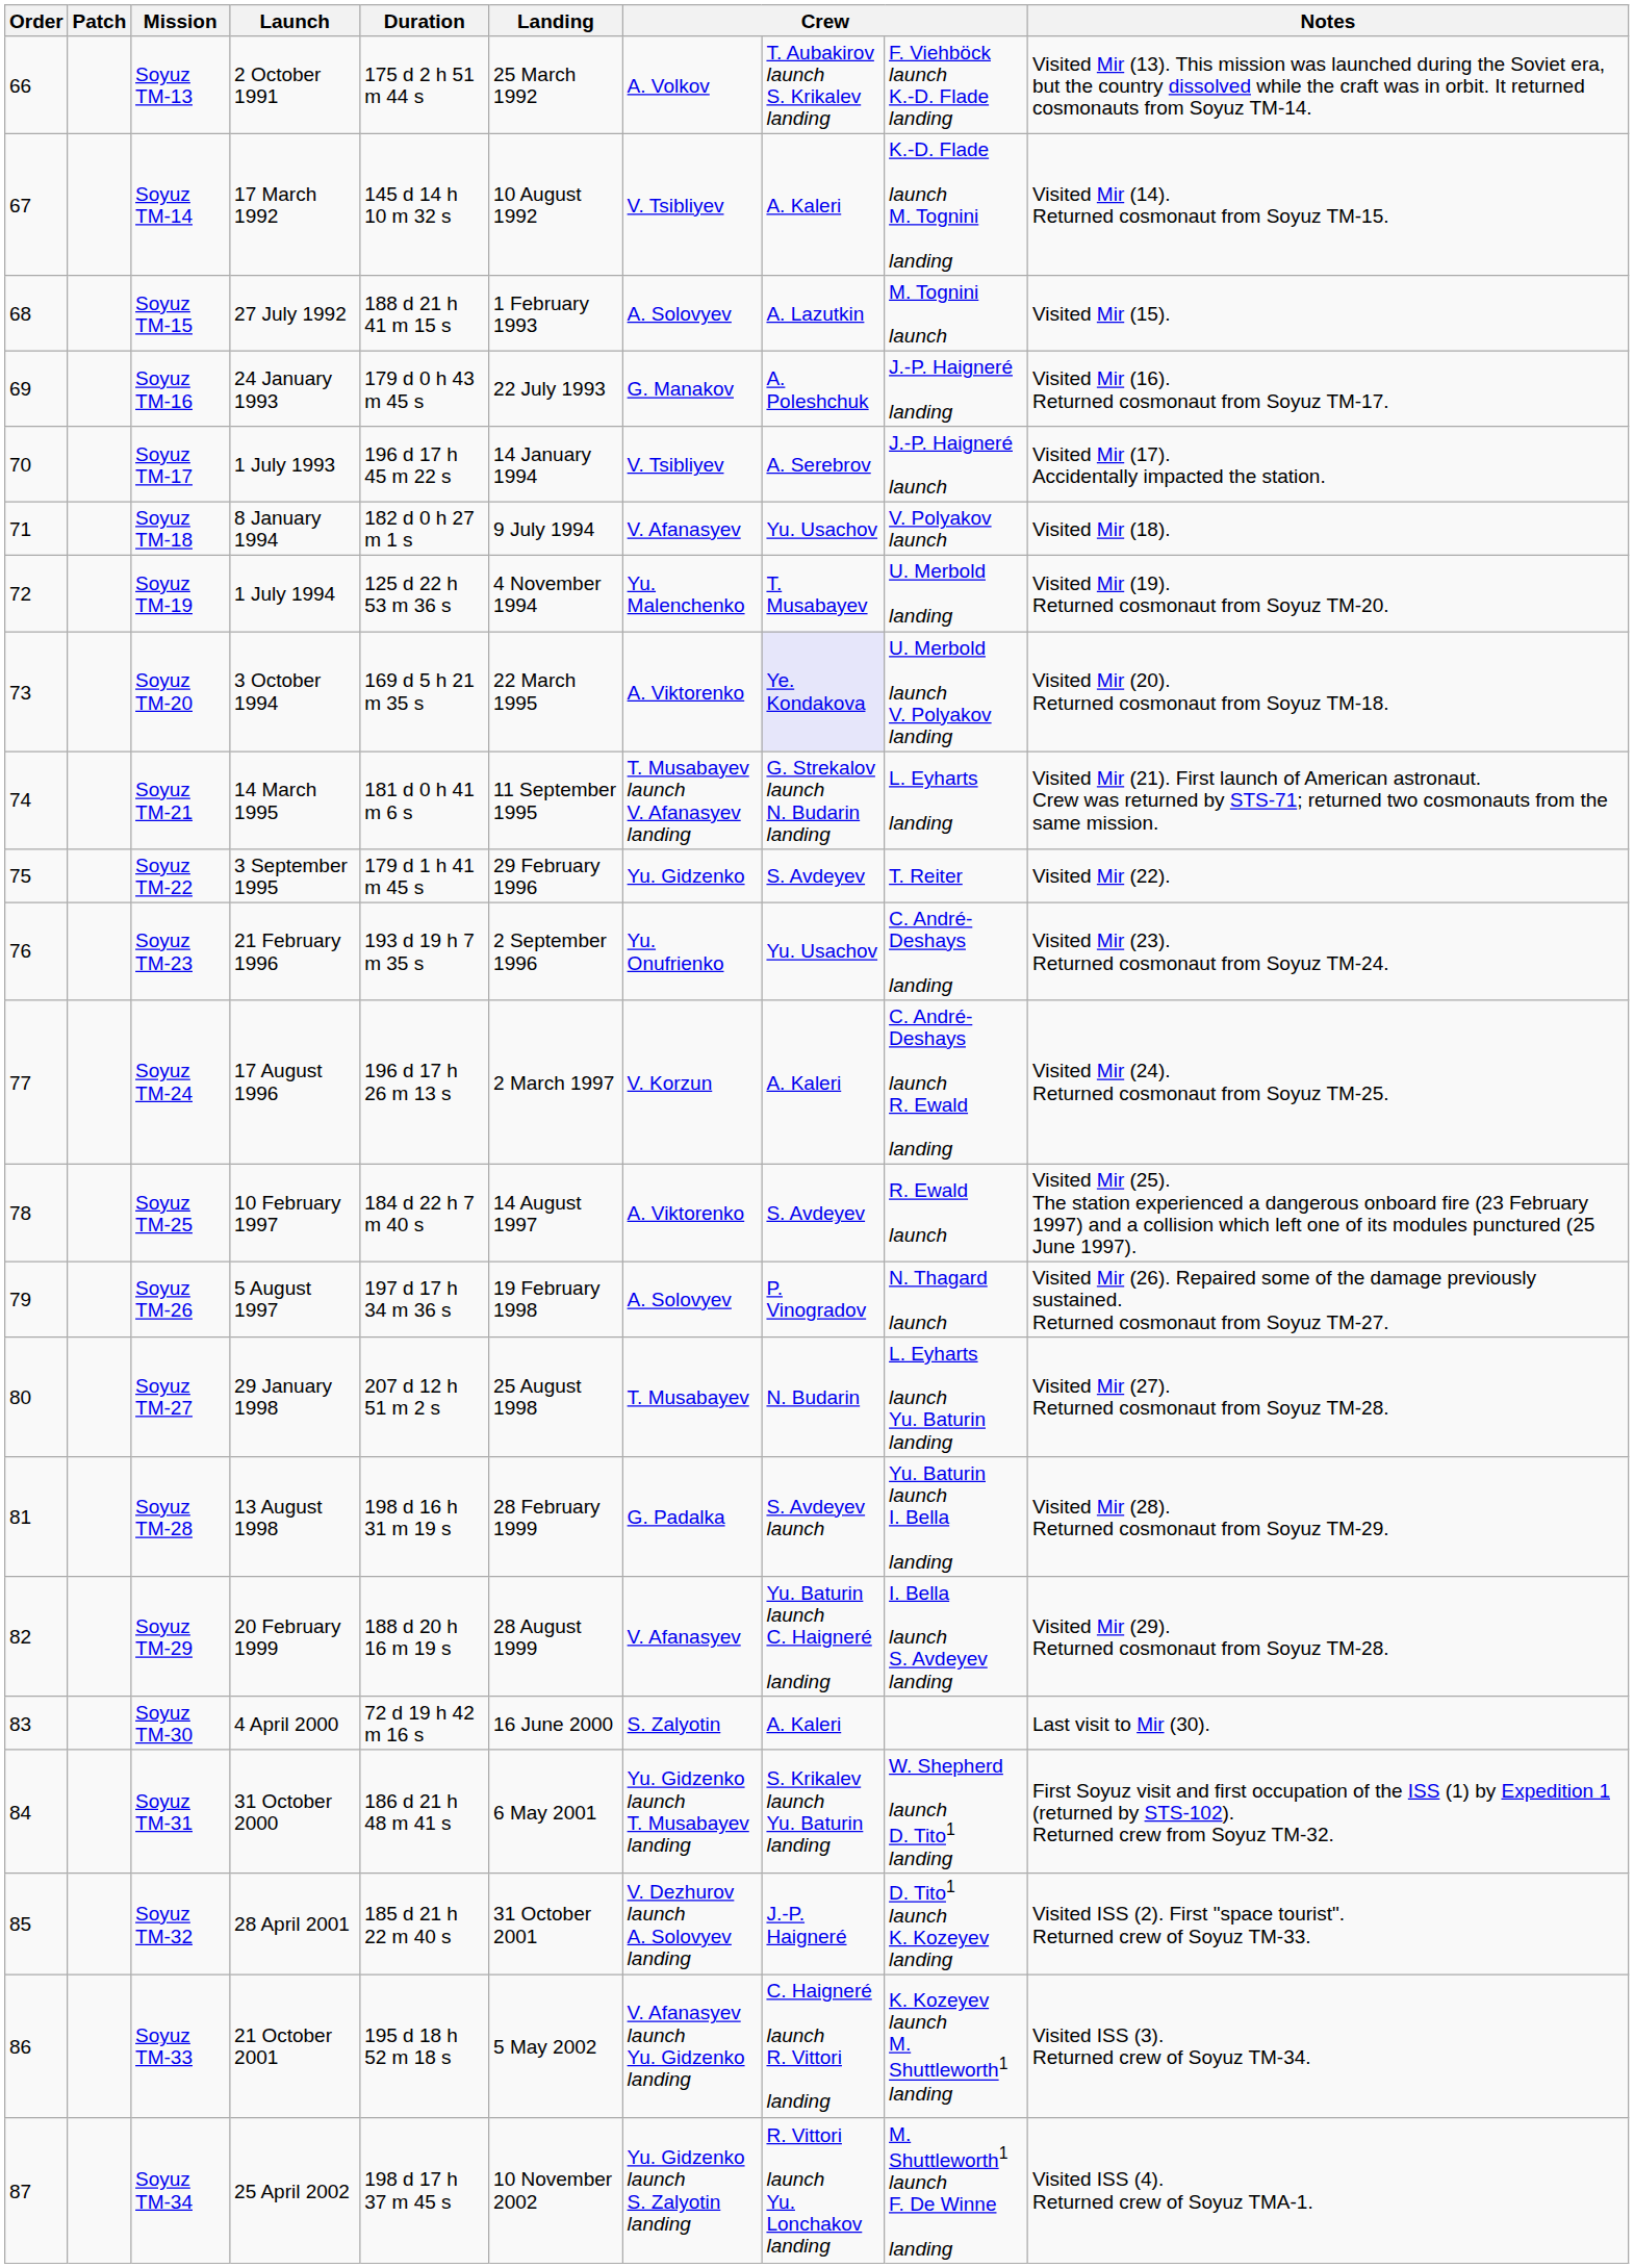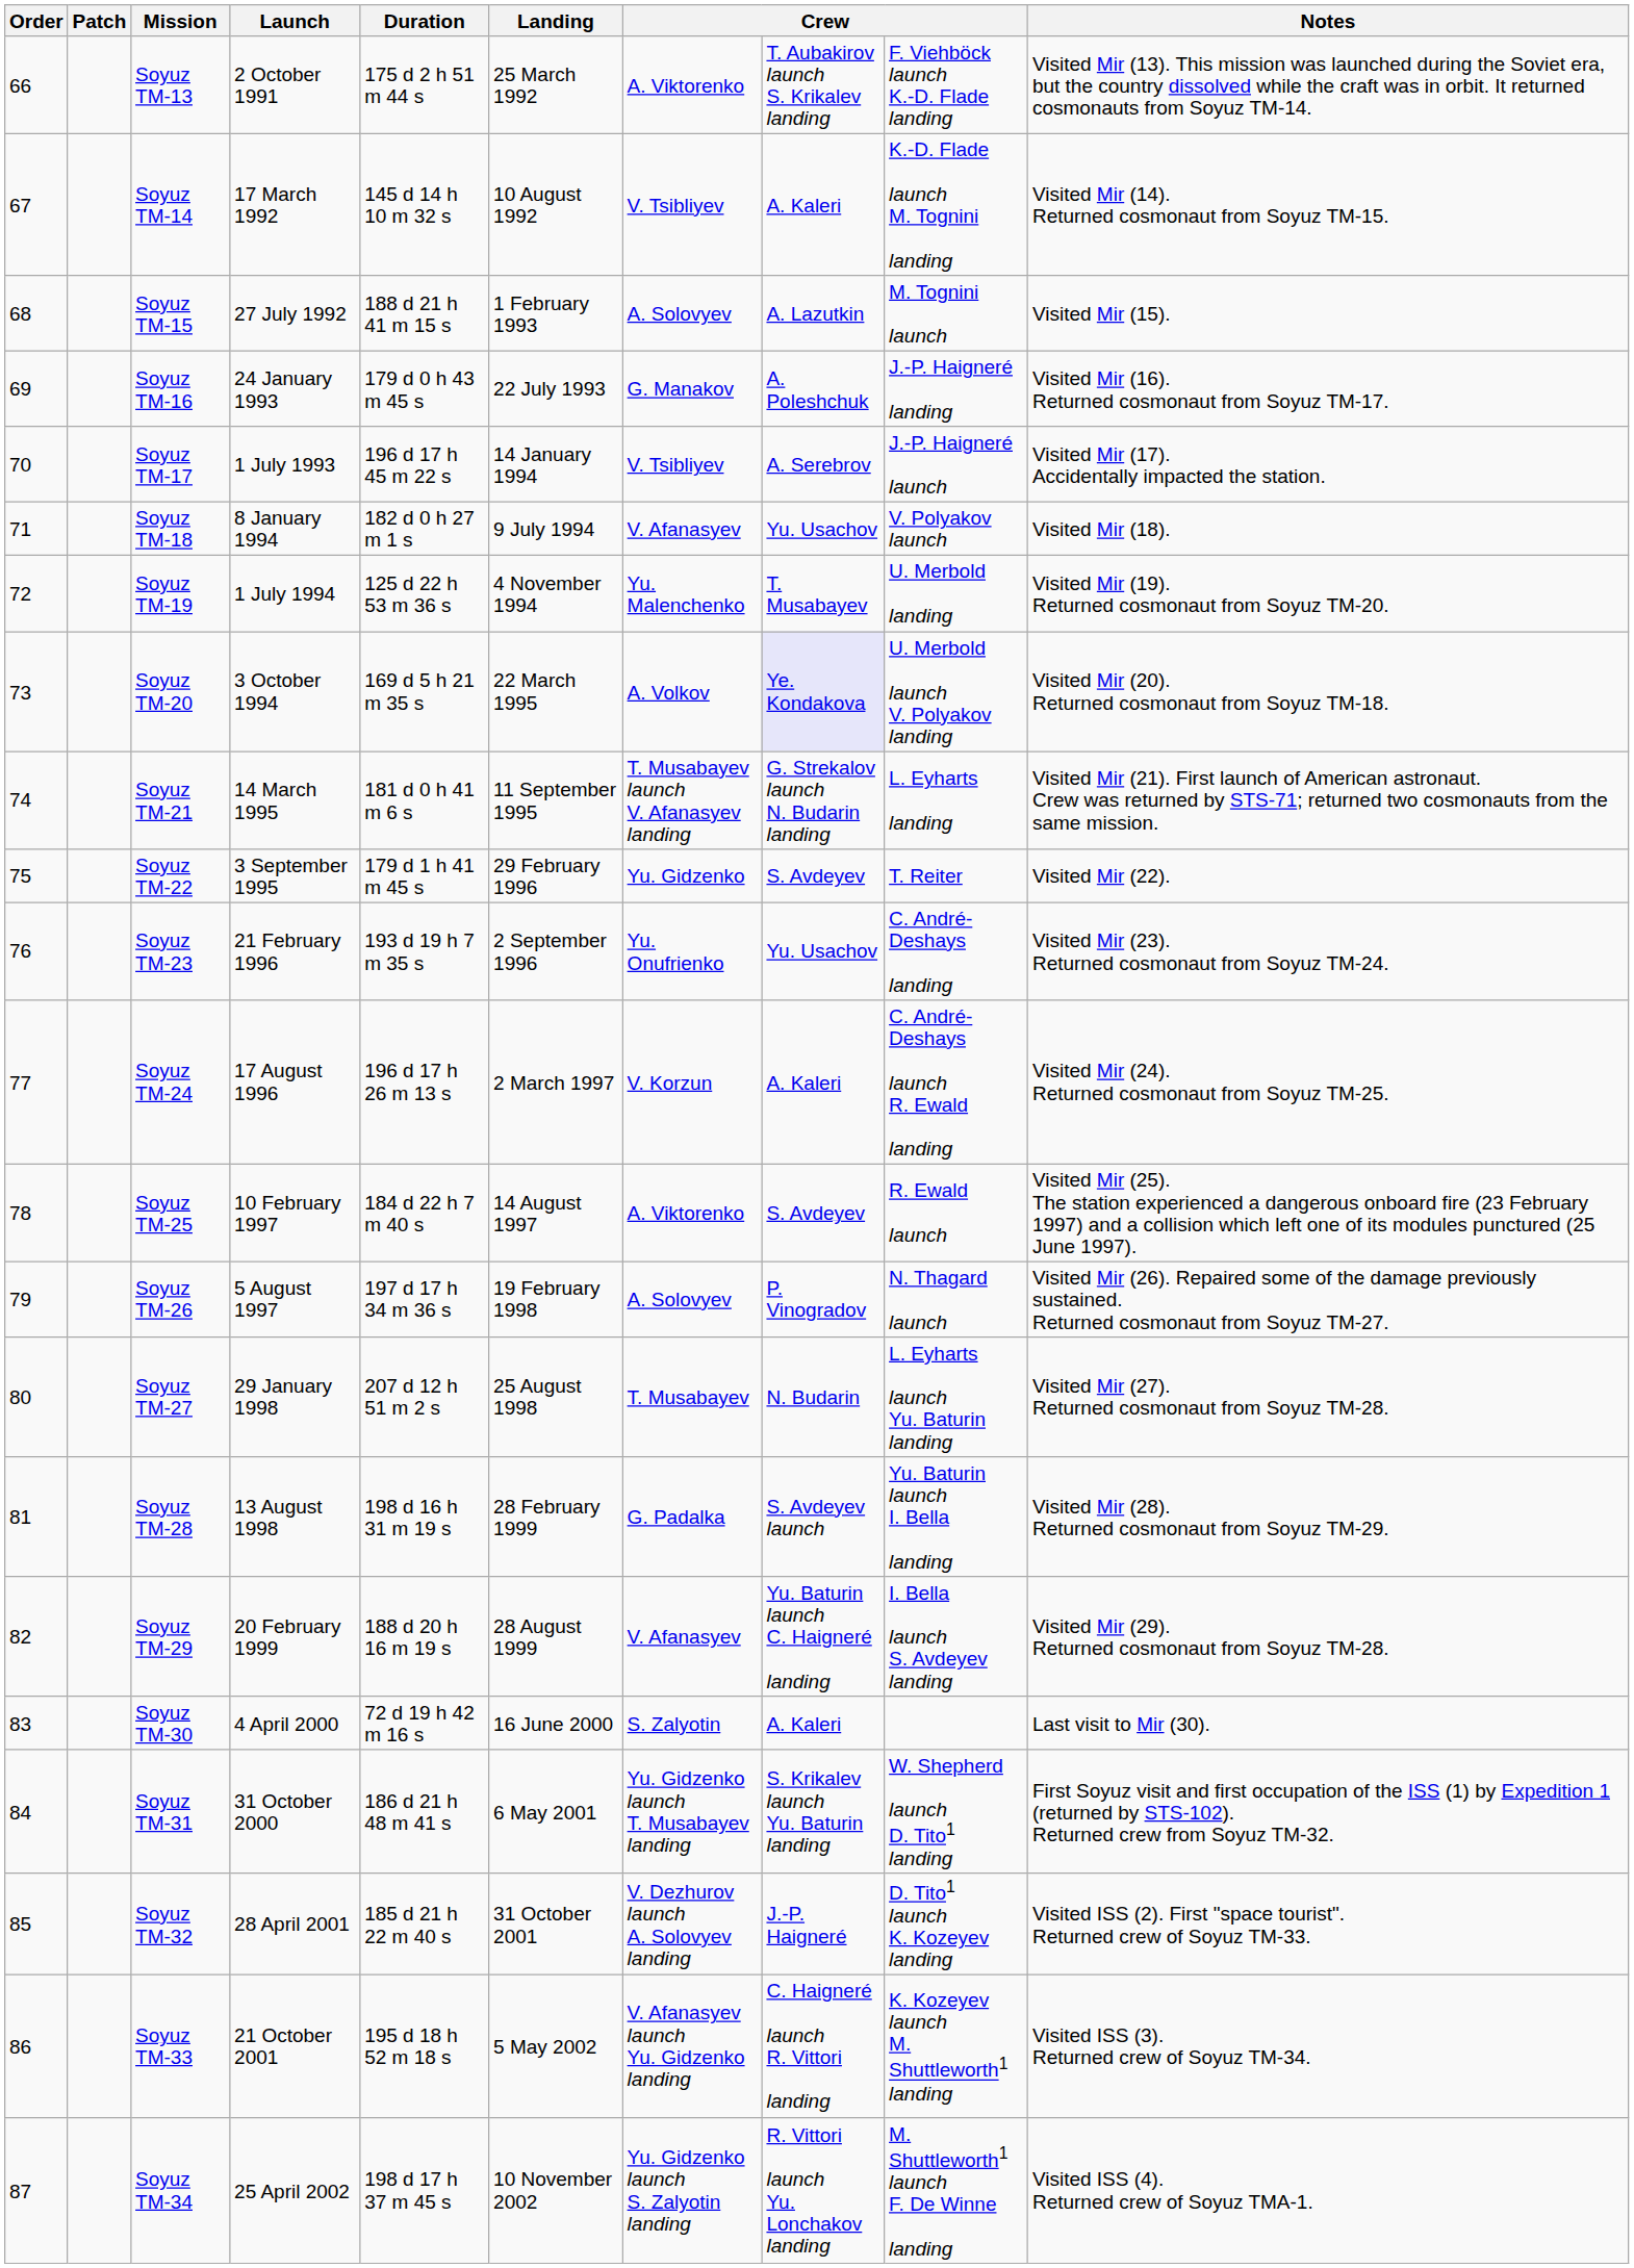 <table class="wikitable sticky-header" style="font-size: 95%;">
 <tr>
 <th>Order</th>
 <th>Patch</th>
 <th>Mission</th>
 <th>Launch</th>
 <th>Duration</th>
 <th>Landing</th>
 <th colspan="3">Crew</th>
 <th>Notes</th>
 </tr>
 <tr>
 <td>66</td>
 <td></td>
 <td><a href='#'>Soyuz TM-13</a></td>
 <td>2 October 1991</td>
 <td>175 d 2 h 51 m 44 s</td>
 <td>25 March 1992</td>
-<td><a href='#'>A. Volkov</a></td>
+<td><a href='#'>A. Viktorenko</a></td>
 <td><a href='#'>T. Aubakirov</a> <br><em>launch</em><br><a href='#'>S. Krikalev</a> <br><em>landing</em></td>
 <td><a href='#'>F. Viehböck</a> <br><em>launch</em><br><a href='#'>K.-D. Flade</a> <br><em>landing</em></td>
 <td>Visited <a href='#'>Mir</a> (13). This mission was launched during the Soviet era, but the country <a href='#'>dissolved</a> while the craft was in orbit. It returned cosmonauts from Soyuz TM-14.</td>
 </tr>
 <tr>
 <td>67</td>
 <td></td>
 <td><a href='#'>Soyuz TM-14</a></td>
 <td>17 March 1992</td>
 <td>145 d 14 h 10 m 32 s</td>
 <td>10 August 1992</td>
 <td><a href='#'>V. Tsibliyev</a></td>
 <td><a href='#'>A. Kaleri</a></td>
 <td><a href='#'>K.-D. Flade</a> <br><br><em>launch</em><br><a href='#'>M. Tognini</a> <br><br><em>landing</em></td>
 <td>Visited <a href='#'>Mir</a> (14).<br>Returned cosmonaut from Soyuz TM-15.</td>
 </tr>
 <tr>
 <td>68</td>
 <td></td>
 <td><a href='#'>Soyuz TM-15</a></td>
 <td>27 July 1992</td>
 <td>188 d 21 h 41 m 15 s</td>
 <td>1 February 1993</td>
 <td><a href='#'>A. Solovyev</a></td>
 <td><a href='#'>A. Lazutkin</a></td>
 <td><a href='#'>M. Tognini</a> <br><br><em>launch</em></td>
 <td>Visited <a href='#'>Mir</a> (15).</td>
 </tr>
 <tr>
 <td>69</td>
 <td></td>
 <td><a href='#'>Soyuz TM-16</a></td>
 <td>24 January 1993</td>
 <td>179 d 0 h 43 m 45 s</td>
 <td>22 July 1993</td>
 <td><a href='#'>G. Manakov</a></td>
 <td><a href='#'>A. Poleshchuk</a></td>
 <td><a href='#'>J.-P. Haigneré</a> <br><br><em>landing</em></td>
 <td>Visited <a href='#'>Mir</a> (16).<br>Returned cosmonaut from Soyuz TM-17.</td>
 </tr>
 <tr>
 <td>70</td>
 <td></td>
 <td><a href='#'>Soyuz TM-17</a></td>
 <td>1 July 1993</td>
 <td>196 d 17 h 45 m 22 s</td>
 <td>14 January 1994</td>
 <td><a href='#'>V. Tsibliyev</a></td>
 <td><a href='#'>A. Serebrov</a></td>
 <td><a href='#'>J.-P. Haigneré</a> <br><br><em>launch</em></td>
 <td>Visited <a href='#'>Mir</a> (17).<br>Accidentally impacted the station.</td>
 </tr>
 <tr>
 <td>71</td>
 <td></td>
 <td><a href='#'>Soyuz TM-18</a></td>
 <td>8 January 1994</td>
 <td>182 d 0 h 27 m 1 s</td>
 <td>9 July 1994</td>
 <td><a href='#'>V. Afanasyev</a></td>
 <td><a href='#'>Yu. Usachov</a></td>
 <td><a href='#'>V. Polyakov</a> <br><em>launch</em></td>
 <td>Visited <a href='#'>Mir</a> (18).</td>
 </tr>
 <tr>
 <td>72</td>
 <td></td>
 <td><a href='#'>Soyuz TM-19</a></td>
 <td>1 July 1994</td>
 <td>125 d 22 h 53 m 36 s</td>
 <td>4 November 1994</td>
 <td><a href='#'>Yu. Malenchenko</a></td>
 <td><a href='#'>T. Musabayev</a></td>
 <td><a href='#'>U. Merbold</a> <br><br><em>landing</em></td>
 <td>Visited <a href='#'>Mir</a> (19).<br>Returned cosmonaut from Soyuz TM-20.</td>
 </tr>
 <tr>
 <td>73</td>
 <td></td>
 <td><a href='#'>Soyuz TM-20</a></td>
 <td>3 October 1994</td>
 <td>169 d 5 h 21 m 35 s</td>
 <td>22 March 1995</td>
-<td><a href='#'>A. Viktorenko</a></td>
+<td><a href='#'>A. Volkov</a></td>
 <td style="background: lavender;"><a href='#'>Ye. Kondakova</a></td>
 <td><a href='#'>U. Merbold</a> <br><br><em>launch</em><br><a href='#'>V. Polyakov</a> <br><em>landing</em></td>
 <td>Visited <a href='#'>Mir</a> (20).<br>Returned cosmonaut from Soyuz TM-18.</td>
 </tr>
 <tr>
 <td>74</td>
 <td></td>
 <td><a href='#'>Soyuz TM-21</a></td>
 <td>14 March 1995</td>
 <td>181 d 0 h 41 m 6 s</td>
 <td>11 September 1995</td>
 <td><a href='#'>T. Musabayev</a> <br><em>launch</em><br><a href='#'>V. Afanasyev</a> <br><em>landing</em></td>
 <td><a href='#'>G. Strekalov</a> <br><em>launch</em><br><a href='#'>N. Budarin</a> <br><em>landing</em></td>
 <td><a href='#'>L. Eyharts</a> <br><br><em>landing</em></td>
 <td>Visited <a href='#'>Mir</a> (21). First launch of American astronaut.<br>Crew was returned by <a href='#'>STS-71</a>; returned two cosmonauts from the same mission.</td>
 </tr>
 <tr>
 <td>75</td>
 <td></td>
 <td><a href='#'>Soyuz TM-22</a></td>
 <td>3 September 1995</td>
 <td>179 d 1 h 41 m 45 s</td>
 <td>29 February 1996</td>
 <td><a href='#'>Yu. Gidzenko</a></td>
 <td><a href='#'>S. Avdeyev</a></td>
 <td><a href='#'>T. Reiter</a> <br></td>
 <td>Visited <a href='#'>Mir</a> (22).</td>
 </tr>
 <tr>
 <td>76</td>
 <td></td>
 <td><a href='#'>Soyuz TM-23</a></td>
 <td>21 February 1996</td>
 <td>193 d 19 h 7 m 35 s</td>
 <td>2 September 1996</td>
 <td><a href='#'>Yu. Onufrienko</a></td>
 <td><a href='#'>Yu. Usachov</a></td>
 <td><a href='#'>C. André-Deshays</a> <br><br><em>landing</em></td>
 <td>Visited <a href='#'>Mir</a> (23).<br>Returned cosmonaut from Soyuz TM-24.</td>
 </tr>
 <tr>
 <td>77</td>
 <td></td>
 <td><a href='#'>Soyuz TM-24</a></td>
 <td>17 August 1996</td>
 <td>196 d 17 h 26 m 13 s</td>
 <td>2 March 1997</td>
 <td><a href='#'>V. Korzun</a></td>
 <td><a href='#'>A. Kaleri</a></td>
 <td><a href='#'>C. André-Deshays</a> <br><br><em>launch</em><br><a href='#'>R. Ewald</a> <br><br><em>landing</em></td>
 <td>Visited <a href='#'>Mir</a> (24).<br>Returned cosmonaut from Soyuz TM-25.</td>
 </tr>
 <tr>
 <td>78</td>
 <td></td>
 <td><a href='#'>Soyuz TM-25</a></td>
 <td>10 February 1997</td>
 <td>184 d 22 h 7 m 40 s</td>
 <td>14 August 1997</td>
 <td><a href='#'>A. Viktorenko</a></td>
 <td><a href='#'>S. Avdeyev</a></td>
 <td><a href='#'>R. Ewald</a> <br><br><em>launch</em></td>
 <td>Visited <a href='#'>Mir</a> (25).<br>The station experienced a dangerous onboard fire (23 February 1997) and a collision which left one of its modules punctured (25 June 1997).</td>
 </tr>
 <tr>
 <td>79</td>
 <td></td>
 <td><a href='#'>Soyuz TM-26</a></td>
 <td>5 August 1997</td>
 <td>197 d 17 h 34 m 36 s</td>
 <td>19 February 1998</td>
 <td><a href='#'>A. Solovyev</a></td>
 <td><a href='#'>P. Vinogradov</a></td>
 <td><a href='#'>N. Thagard</a> <br><br><em>launch</em></td>
 <td>Visited <a href='#'>Mir</a> (26). Repaired some of the damage previously sustained.<br>Returned cosmonaut from Soyuz TM-27.</td>
 </tr>
 <tr>
 <td>80</td>
 <td></td>
 <td><a href='#'>Soyuz TM-27</a></td>
 <td>29 January 1998</td>
 <td>207 d 12 h 51 m 2 s</td>
 <td>25 August 1998</td>
 <td><a href='#'>T. Musabayev</a></td>
 <td><a href='#'>N. Budarin</a></td>
 <td><a href='#'>L. Eyharts</a> <br><br><em>launch</em><br><a href='#'>Yu. Baturin</a> <br><em>landing</em></td>
 <td>Visited <a href='#'>Mir</a> (27).<br>Returned cosmonaut from Soyuz TM-28.</td>
 </tr>
 <tr>
 <td>81</td>
 <td></td>
 <td><a href='#'>Soyuz TM-28</a></td>
 <td>13 August 1998</td>
 <td>198 d 16 h 31 m 19 s</td>
 <td>28 February 1999</td>
 <td><a href='#'>G. Padalka</a></td>
 <td><a href='#'>S. Avdeyev</a> <br><em>launch</em></td>
 <td><a href='#'>Yu. Baturin</a> <br><em>launch</em><br><a href='#'>I. Bella</a> <br><br><em>landing</em></td>
 <td>Visited <a href='#'>Mir</a> (28).<br>Returned cosmonaut from Soyuz TM-29.</td>
 </tr>
 <tr>
 <td>82</td>
 <td></td>
 <td><a href='#'>Soyuz TM-29</a></td>
 <td>20 February 1999</td>
 <td>188 d 20 h 16 m 19 s</td>
 <td>28 August 1999</td>
 <td><a href='#'>V. Afanasyev</a></td>
 <td><a href='#'>Yu. Baturin</a> <br><em>launch</em><br><a href='#'>C. Haigneré</a> <br><br><em>landing</em></td>
 <td><a href='#'>I. Bella</a> <br><br><em>launch</em><br><a href='#'>S. Avdeyev</a> <br><em>landing</em></td>
 <td>Visited <a href='#'>Mir</a> (29).<br>Returned cosmonaut from Soyuz TM-28.</td>
 </tr>
 <tr>
 <td>83</td>
 <td></td>
 <td><a href='#'>Soyuz TM-30</a></td>
 <td>4 April 2000</td>
 <td>72 d 19 h 42 m 16 s</td>
 <td>16 June 2000</td>
 <td><a href='#'>S. Zalyotin</a></td>
 <td><a href='#'>A. Kaleri</a></td>
 <td></td>
 <td>Last visit to <a href='#'>Mir</a> (30).</td>
 </tr>
 <tr>
 <td>84</td>
 <td></td>
 <td><a href='#'>Soyuz TM-31</a></td>
 <td>31 October 2000</td>
 <td>186 d 21 h 48 m 41 s</td>
 <td>6 May 2001</td>
 <td><a href='#'>Yu. Gidzenko</a> <br><em>launch</em><br><a href='#'>T. Musabayev</a> <br><em>landing</em></td>
 <td><a href='#'>S. Krikalev</a> <br><em>launch</em><br><a href='#'>Yu. Baturin</a> <br><em>landing</em></td>
 <td><a href='#'>W. Shepherd</a> <br><br><em>launch</em><br><a href='#'>D. Tito</a><sup>1</sup> <br><em>landing</em></td>
 <td>First Soyuz visit and first occupation of the <a href='#'>ISS</a> (1) by <a href='#'>Expedition 1</a> (returned by <a href='#'>STS-102</a>).<br>Returned crew from Soyuz TM-32.</td>
 </tr>
 <tr>
 <td>85</td>
 <td></td>
 <td><a href='#'>Soyuz TM-32</a></td>
 <td>28 April 2001</td>
 <td>185 d 21 h 22 m 40 s</td>
 <td>31 October 2001</td>
 <td><a href='#'>V. Dezhurov</a> <br><em>launch</em><br><a href='#'>A. Solovyev</a> <br><em>landing</em></td>
 <td><a href='#'>J.-P. Haigneré</a> <br></td>
 <td><a href='#'>D. Tito</a><sup>1</sup> <br><em>launch</em><br><a href='#'>K. Kozeyev</a> <br><em>landing</em></td>
 <td>Visited ISS (2). First "space tourist".<br>Returned crew of Soyuz TM-33.</td>
 </tr>
 <tr>
 <td>86</td>
 <td></td>
 <td><a href='#'>Soyuz TM-33</a></td>
 <td>21 October 2001</td>
 <td>195 d 18 h 52 m 18 s</td>
 <td>5 May 2002</td>
 <td><a href='#'>V. Afanasyev</a> <br><em>launch</em><br><a href='#'>Yu. Gidzenko</a> <br><em>landing</em></td>
 <td><a href='#'>C. Haigneré</a> <br><br><em>launch</em><br><a href='#'>R. Vittori</a> <br><br><em>landing</em></td>
 <td><a href='#'>K. Kozeyev</a> <br><em>launch</em><br><a href='#'>M. Shuttleworth</a><sup>1</sup> <br><em>landing</em></td>
 <td>Visited ISS (3).<br>Returned crew of Soyuz TM-34.</td>
 </tr>
 <tr>
 <td>87</td>
 <td></td>
 <td><a href='#'>Soyuz TM-34</a></td>
 <td>25 April 2002</td>
 <td>198 d 17 h 37 m 45 s</td>
 <td>10 November 2002</td>
 <td><a href='#'>Yu. Gidzenko</a> <br><em>launch</em><br><a href='#'>S. Zalyotin</a> <br><em>landing</em></td>
 <td><a href='#'>R. Vittori</a> <br><br><em>launch</em><br><a href='#'>Yu. Lonchakov</a> <br><em>landing</em></td>
 <td><a href='#'>M. Shuttleworth</a><sup>1</sup> <br><em>launch</em><br><a href='#'>F. De Winne</a> <br><br><em>landing</em></td>
 <td>Visited ISS (4).<br>Returned crew of Soyuz TMA-1.</td>
 </tr>
 </table>
